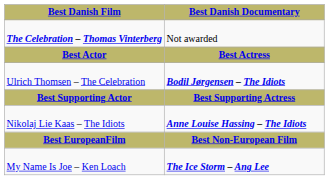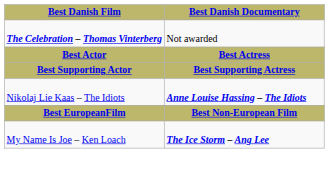 <table class="wikitable">
 <tr>
 <th style="background:#BDB76B; width: 50%"><a href='#'>Best Danish Film</a></th>
 <th style="background:#BDB76B; width: 50%"><a href='#'>Best Danish Documentary</a></th>
 </tr>
 <tr>
 <td valign="top"><br><strong><em><a href='#'>The Celebration</a><em> – <a href='#'>Thomas Vinterberg</a><strong></td>
 <td valign="top"><br></em>Not awarded<em></td>
 </tr>
 <tr>
 <th style="background:#BDB76B;"><a href='#'>Best Actor</a></th>
 <th style="background:#BDB76B;"><a href='#'>Best Actress</a></th>
-</tr>
-<tr>
-<td valign="top"><br></em></strong><a href='#'>Ulrich Thomsen</a> – </em><a href='#'>The Celebration</a></strong></td>
-<td valign="top"><br><strong><em><a href='#'>Bodil Jørgensen</a> – <em><a href='#'>The Idiots</a><strong></td>
 </tr>
 <tr>
 <th style="background:#BDB76B;"><a href='#'>Best Supporting Actor</a></th>
 <th style="background:#BDB76B;"><a href='#'>Best Supporting Actress</a></th>
 </tr>
 <tr>
 <td valign="top"><br></em></strong><a href='#'>Nikolaj Lie Kaas</a> – </em><a href='#'>The Idiots</a></strong></td>
 <td valign="top"><br><strong><em><a href='#'>Anne Louise Hassing</a> – <em><a href='#'>The Idiots</a><strong></td>
 </tr>
 <tr>
 <th style="background:#BDB76B;"><a href='#'>Best EuropeanFilm</a></th>
 <th style="background:#BDB76B;"><a href='#'>Best Non-European Film</a></th>
 </tr>
 <tr>
 <td valign="top"><br></em></strong><a href='#'>My Name Is Joe</a></em> – <a href='#'>Ken Loach</a></strong></td>
 <td valign="top"><br><strong><em><a href='#'>The Ice Storm</a><em> – <a href='#'>Ang Lee</a><strong></td>
 </tr>
 </table>
